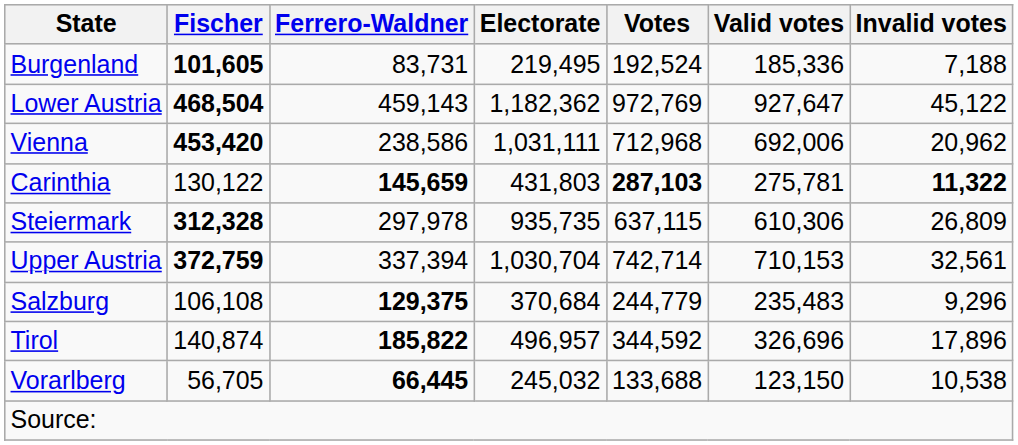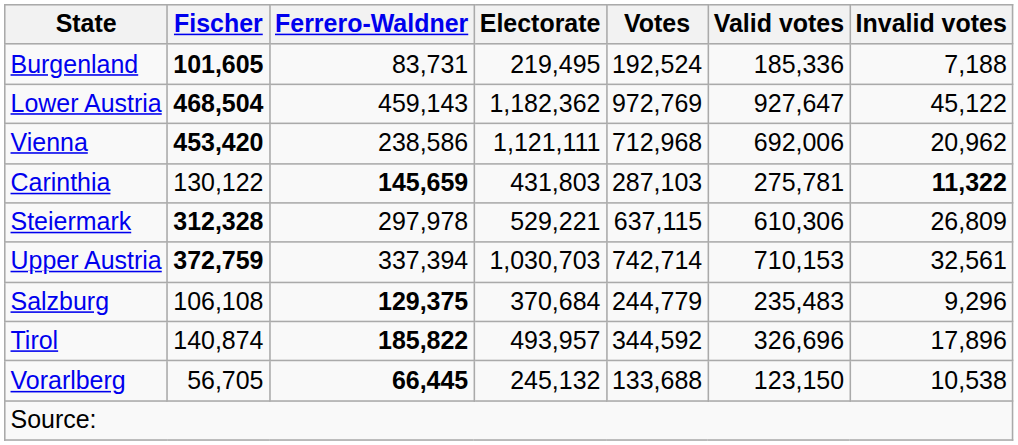 <table class="wikitable sortable" style=text-align:right>
 <tr>
 <th align=left>State</th>
 <th align=left><a href='#'>Fischer</a></th>
 <th align=left><a href='#'>Ferrero-Waldner</a></th>
 <th align=left>Electorate</th>
 <th align=left>Votes</th>
 <th align=left>Valid votes</th>
 <th align=left>Invalid votes</th>
 </tr>
 <tr>
 <td align=left><a href='#'>Burgenland</a></td>
 <td><strong>101,605</strong></td>
 <td>83,731</td>
 <td>219,495</td>
 <td>192,524</td>
 <td>185,336</td>
 <td>7,188</td>
 </tr>
 <tr>
 <td align=left><a href='#'>Lower Austria</a></td>
 <td><strong>468,504</strong></td>
 <td>459,143</td>
 <td>1,182,362</td>
 <td>972,769</td>
 <td>927,647</td>
 <td>45,122</td>
 </tr>
 <tr>
 <td align=left><a href='#'>Vienna</a></td>
 <td><strong>453,420</strong></td>
 <td>238,586</td>
-<td>1,031,111</td>
+<td>1,121,111</td>
 <td>712,968</td>
 <td>692,006</td>
 <td>20,962</td>
 </tr>
 <tr>
 <td align=left><a href='#'>Carinthia</a></td>
 <td>130,122</td>
 <td><strong>145,659</strong></td>
 <td>431,803</td>
-<td><strong>287,103</strong></td>
+<td>287,103</td>
 <td>275,781</td>
 <td><strong>11,322</strong></td>
 </tr>
 <tr>
 <td align=left><a href='#'>Steiermark</a></td>
 <td><strong>312,328</strong></td>
 <td>297,978</td>
-<td>935,735</td>
+<td>529,221</td>
 <td>637,115</td>
 <td>610,306</td>
 <td>26,809</td>
 </tr>
 <tr>
 <td align=left><a href='#'>Upper Austria</a></td>
 <td><strong>372,759</strong></td>
 <td>337,394</td>
-<td>1,030,704</td>
+<td>1,030,703</td>
 <td>742,714</td>
 <td>710,153</td>
 <td>32,561</td>
 </tr>
 <tr>
 <td align=left><a href='#'>Salzburg</a></td>
 <td>106,108</td>
 <td><strong>129,375</strong></td>
 <td>370,684</td>
 <td>244,779</td>
 <td>235,483</td>
 <td>9,296</td>
 </tr>
 <tr>
 <td align=left><a href='#'>Tirol</a></td>
 <td>140,874</td>
 <td><strong>185,822</strong></td>
-<td>496,957</td>
+<td>493,957</td>
 <td>344,592</td>
 <td>326,696</td>
 <td>17,896</td>
 </tr>
 <tr>
 <td align=left><a href='#'>Vorarlberg</a></td>
 <td>56,705</td>
 <td><strong>66,445</strong></td>
-<td>245,032</td>
+<td>245,132</td>
 <td>133,688</td>
 <td>123,150</td>
 <td>10,538</td>
 </tr>
 <tr>
 <td align=left colspan=9>Source:  </td>
 </tr>
 </table>
